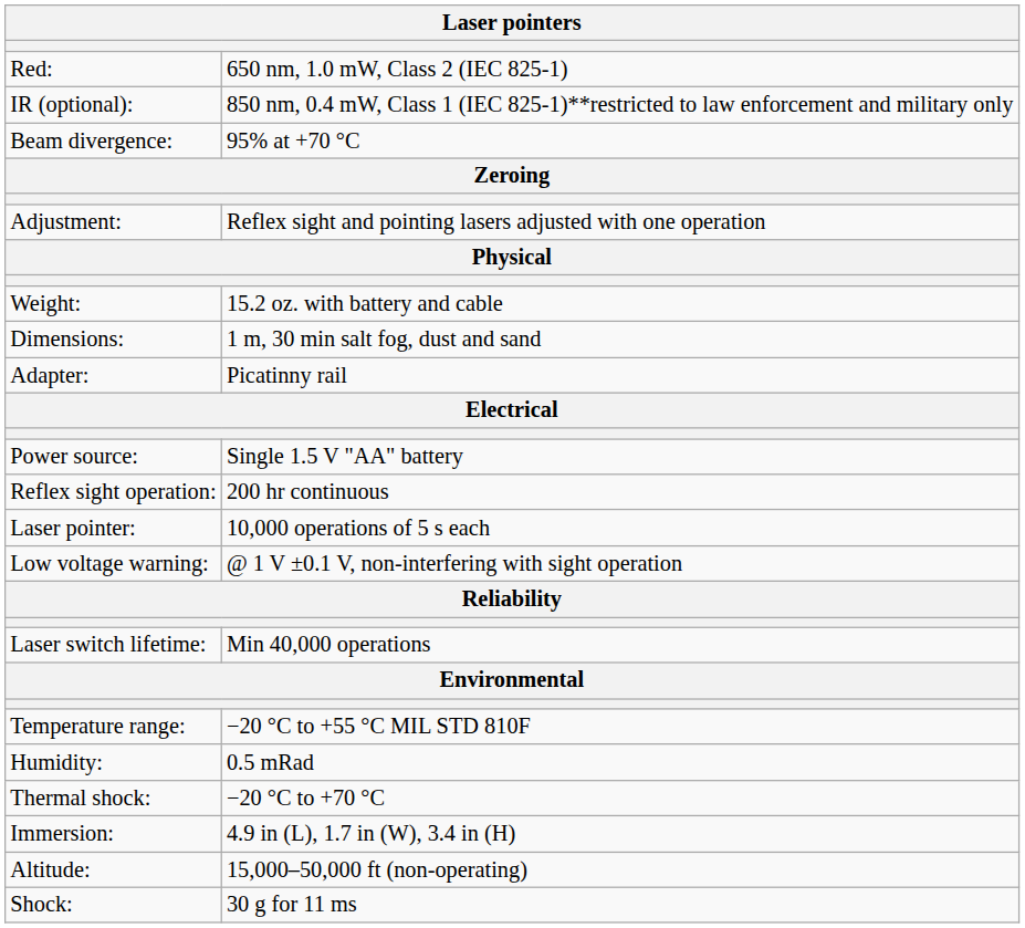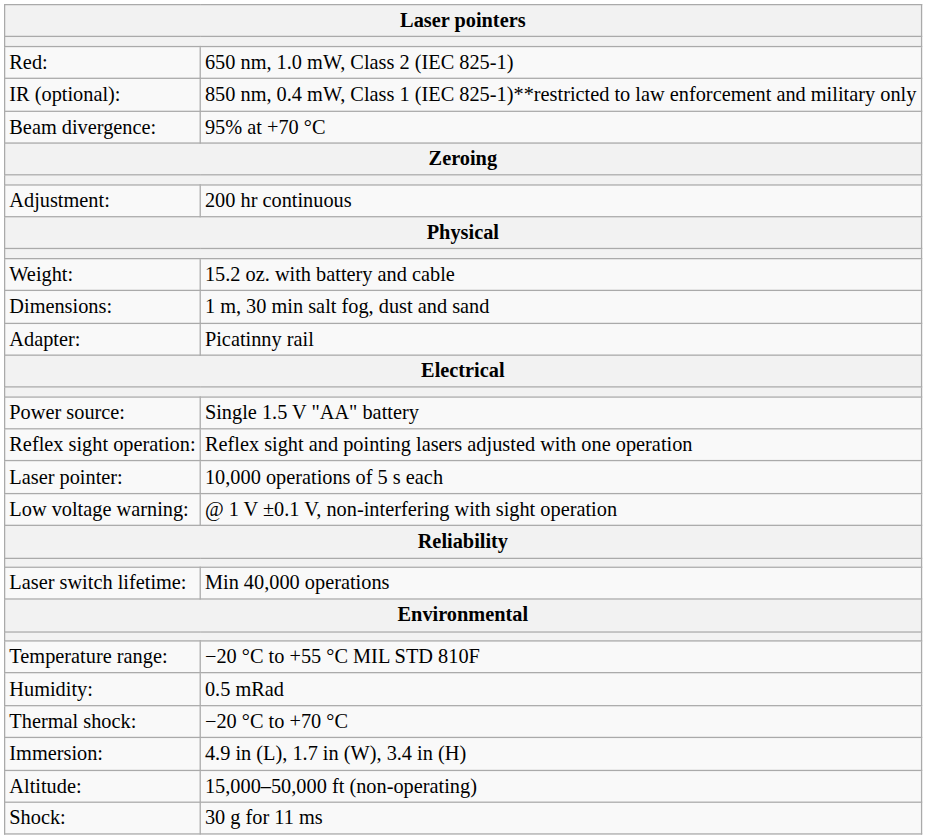 <table class="wikitable">
 <tr>
 <th colspan="3">Laser pointers</th>
 </tr>
 <tr>
 <th colspan="3"></th>
 </tr>
 <tr>
 <td>Red:</td>
 <td>650 nm, 1.0 mW, Class 2 (IEC 825-1)</td>
 </tr>
 <tr>
 <td>IR (optional):</td>
 <td>850 nm, 0.4 mW, Class 1 (IEC 825-1)**restricted to law enforcement and military only</td>
 </tr>
 <tr>
 <td>Beam divergence:</td>
 <td>95% at +70 °C</td>
 </tr>
 <tr>
 <th colspan="3">Zeroing</th>
 </tr>
 <tr>
 <th colspan="3"></th>
 </tr>
 <tr>
 <td>Adjustment:</td>
-<td>Reflex sight and pointing lasers adjusted with one operation</td>
+<td>200 hr continuous</td>
 </tr>
 <tr>
 <th colspan="3">Physical</th>
 </tr>
 <tr>
 <th colspan="3"></th>
 </tr>
 <tr>
 <td>Weight:</td>
 <td>15.2 oz. with battery and cable</td>
 </tr>
 <tr>
 <td>Dimensions:</td>
 <td>1 m, 30 min salt fog, dust and sand</td>
 </tr>
 <tr>
 <td>Adapter:</td>
 <td>Picatinny rail</td>
 </tr>
 <tr>
 <th colspan="3">Electrical</th>
 </tr>
 <tr>
 <th colspan="3"></th>
 </tr>
 <tr>
 <td>Power source:</td>
 <td>Single 1.5 V "AA" battery</td>
 </tr>
 <tr>
 <td>Reflex sight operation:</td>
-<td>200 hr continuous</td>
+<td>Reflex sight and pointing lasers adjusted with one operation</td>
 </tr>
 <tr>
 <td>Laser pointer:</td>
 <td>10,000 operations of 5 s each</td>
 </tr>
 <tr>
 <td>Low voltage warning:</td>
 <td>@ 1 V ±0.1 V, non-interfering with sight operation</td>
 </tr>
 <tr>
 <th colspan="3">Reliability</th>
 </tr>
 <tr>
 <th colspan="3"></th>
 </tr>
 <tr>
 <td>Laser switch lifetime:</td>
 <td>Min 40,000 operations</td>
 </tr>
 <tr>
 <th colspan="3">Environmental</th>
 </tr>
 <tr>
 <th colspan="3"></th>
 </tr>
 <tr>
 <td>Temperature range:</td>
 <td>−20 °C to +55 °C MIL STD 810F</td>
 </tr>
 <tr>
 <td>Humidity:</td>
 <td>0.5 mRad</td>
 </tr>
 <tr>
 <td>Thermal shock:</td>
 <td>−20 °C to +70 °C</td>
 </tr>
 <tr>
 <td>Immersion:</td>
 <td>4.9 in (L), 1.7 in (W), 3.4 in (H)</td>
 </tr>
 <tr>
 <td>Altitude:</td>
 <td>15,000–50,000 ft (non-operating)</td>
 </tr>
 <tr>
 <td>Shock:</td>
 <td>30 g for 11 ms</td>
 </tr>
 </table>
